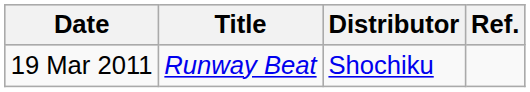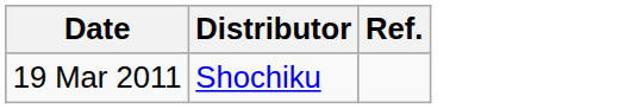 <table class="wikitable">
 <tr>
 <th>Date</th>
-<th>Title</th>
 <th>Distributor</th>
 <th>Ref.</th>
 </tr>
 <tr>
 <td>19 Mar 2011</td>
-<td><em><a href='#'>Runway Beat</a></em></td>
 <td><a href='#'>Shochiku</a></td>
 <td></td>
 </tr>
 </table>
